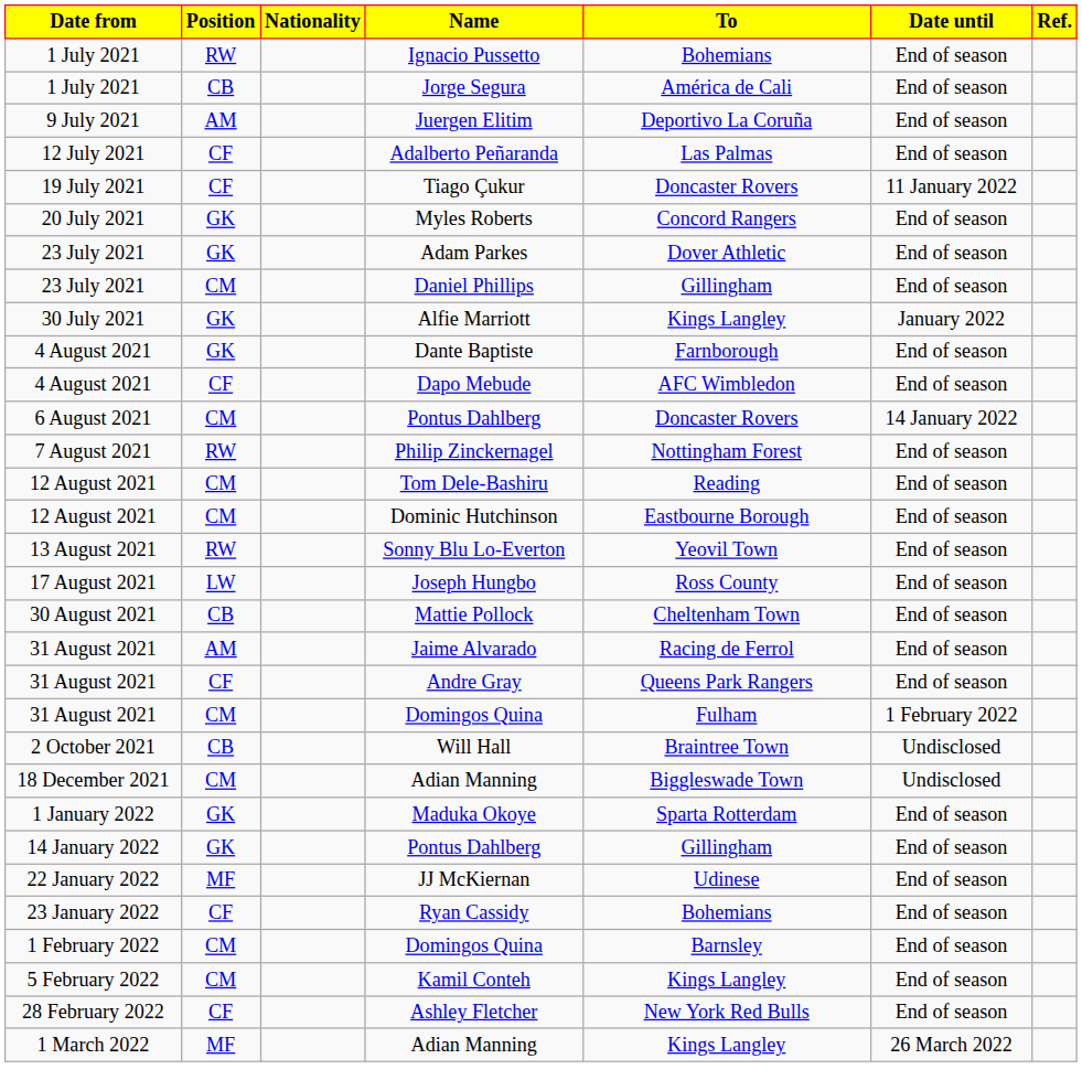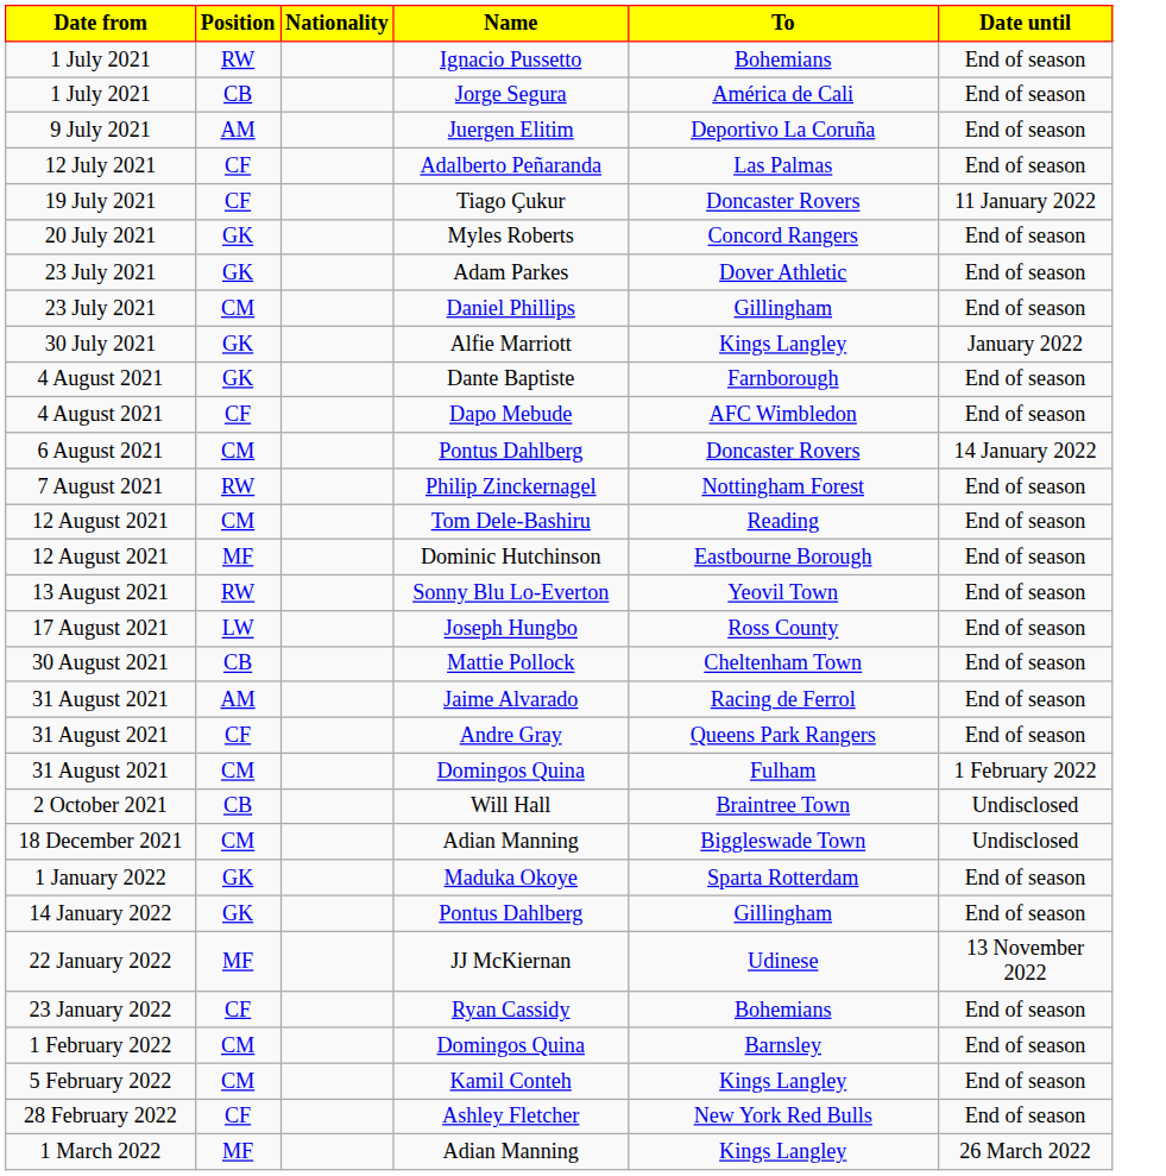 <table class="wikitable"  style="text-align:center; font-size:90%; ">
 <tr>
 <th style="background:#FFFF00; color:black; border:1px solid red; width:120px;">Date from</th>
 <th style="background:#FFFF00; color:black; border:1px solid red; width:50px;">Position</th>
 <th style="background:#FFFF00; color:black; border:1px solid red; width:50px;">Nationality</th>
 <th style="background:#FFFF00; color:black; border:1px solid red; width:150px;">Name</th>
 <th style="background:#FFFF00; color:black; border:1px solid red; width:200px;">To</th>
 <th style="background:#FFFF00; color:black; border:1px solid red; width:110px;">Date until</th>
-<th style="background:#FFFF00; color:black; border:1px solid red; width:25px;">Ref.</th>
 </tr>
 <tr>
 <td>1 July 2021</td>
 <td><a href='#'>RW</a></td>
 <td></td>
 <td><a href='#'>Ignacio Pussetto</a></td>
 <td> <a href='#'>Bohemians</a></td>
 <td>End of season</td>
-<td></td>
 </tr>
 <tr>
 <td>1 July 2021</td>
 <td><a href='#'>CB</a></td>
 <td></td>
 <td><a href='#'>Jorge Segura</a></td>
 <td> <a href='#'>América de Cali</a></td>
 <td>End of season</td>
-<td></td>
 </tr>
 <tr>
 <td>9 July 2021</td>
 <td><a href='#'>AM</a></td>
 <td></td>
 <td><a href='#'>Juergen Elitim</a></td>
 <td> <a href='#'>Deportivo La Coruña</a></td>
 <td>End of season</td>
-<td></td>
 </tr>
 <tr>
 <td>12 July 2021</td>
 <td><a href='#'>CF</a></td>
 <td></td>
 <td><a href='#'>Adalberto Peñaranda</a></td>
 <td> <a href='#'>Las Palmas</a></td>
 <td>End of season</td>
-<td></td>
 </tr>
 <tr>
 <td>19 July 2021</td>
 <td><a href='#'>CF</a></td>
 <td></td>
 <td>Tiago Çukur</td>
 <td> <a href='#'>Doncaster Rovers</a></td>
 <td>11 January 2022</td>
-<td></td>
 </tr>
 <tr>
 <td>20 July 2021</td>
 <td><a href='#'>GK</a></td>
 <td></td>
 <td>Myles Roberts</td>
 <td> <a href='#'>Concord Rangers</a></td>
 <td>End of season</td>
-<td></td>
 </tr>
 <tr>
 <td>23 July 2021</td>
 <td><a href='#'>GK</a></td>
 <td></td>
 <td>Adam Parkes</td>
 <td> <a href='#'>Dover Athletic</a></td>
 <td>End of season</td>
-<td></td>
 </tr>
 <tr>
 <td>23 July 2021</td>
 <td><a href='#'>CM</a></td>
 <td></td>
 <td><a href='#'>Daniel Phillips</a></td>
 <td> <a href='#'>Gillingham</a></td>
 <td>End of season</td>
-<td></td>
 </tr>
 <tr>
 <td>30 July 2021</td>
 <td><a href='#'>GK</a></td>
 <td></td>
 <td>Alfie Marriott</td>
 <td> <a href='#'>Kings Langley</a></td>
 <td>January 2022</td>
-<td></td>
 </tr>
 <tr>
 <td>4 August 2021</td>
 <td><a href='#'>GK</a></td>
 <td></td>
 <td>Dante Baptiste</td>
 <td> <a href='#'>Farnborough</a></td>
 <td>End of season</td>
-<td></td>
 </tr>
 <tr>
 <td>4 August 2021</td>
 <td><a href='#'>CF</a></td>
 <td></td>
 <td><a href='#'>Dapo Mebude</a></td>
 <td> <a href='#'>AFC Wimbledon</a></td>
 <td>End of season</td>
-<td></td>
 </tr>
 <tr>
 <td>6 August 2021</td>
 <td><a href='#'>CM</a></td>
 <td></td>
 <td><a href='#'>Pontus Dahlberg</a></td>
 <td> <a href='#'>Doncaster Rovers</a></td>
 <td>14 January 2022</td>
-<td></td>
 </tr>
 <tr>
 <td>7 August 2021</td>
 <td><a href='#'>RW</a></td>
 <td></td>
 <td><a href='#'>Philip Zinckernagel</a></td>
 <td> <a href='#'>Nottingham Forest</a></td>
 <td>End of season</td>
-<td></td>
 </tr>
 <tr>
 <td>12 August 2021</td>
 <td><a href='#'>CM</a></td>
 <td></td>
 <td><a href='#'>Tom Dele-Bashiru</a></td>
 <td> <a href='#'>Reading</a></td>
 <td>End of season</td>
-<td></td>
 </tr>
 <tr>
 <td>12 August 2021</td>
-<td><a href='#'>CM</a></td>
+<td><a href='#'>MF</a></td>
 <td></td>
 <td>Dominic Hutchinson</td>
 <td> <a href='#'>Eastbourne Borough</a></td>
 <td>End of season</td>
-<td></td>
 </tr>
 <tr>
 <td>13 August 2021</td>
 <td><a href='#'>RW</a></td>
 <td></td>
 <td><a href='#'>Sonny Blu Lo-Everton</a></td>
 <td> <a href='#'>Yeovil Town</a></td>
 <td>End of season</td>
-<td></td>
 </tr>
 <tr>
 <td>17 August 2021</td>
 <td><a href='#'>LW</a></td>
 <td></td>
 <td><a href='#'>Joseph Hungbo</a></td>
 <td> <a href='#'>Ross County</a></td>
 <td>End of season</td>
-<td></td>
 </tr>
 <tr>
 <td>30 August 2021</td>
 <td><a href='#'>CB</a></td>
 <td></td>
 <td><a href='#'>Mattie Pollock</a></td>
 <td> <a href='#'>Cheltenham Town</a></td>
 <td>End of season</td>
-<td></td>
 </tr>
 <tr>
 <td>31 August 2021</td>
 <td><a href='#'>AM</a></td>
 <td></td>
 <td><a href='#'>Jaime Alvarado</a></td>
 <td> <a href='#'>Racing de Ferrol</a></td>
 <td>End of season</td>
-<td></td>
 </tr>
 <tr>
 <td>31 August 2021</td>
 <td><a href='#'>CF</a></td>
 <td></td>
 <td><a href='#'>Andre Gray</a></td>
 <td> <a href='#'>Queens Park Rangers</a></td>
 <td>End of season</td>
-<td></td>
 </tr>
 <tr>
 <td>31 August 2021</td>
 <td><a href='#'>CM</a></td>
 <td></td>
 <td><a href='#'>Domingos Quina</a></td>
 <td> <a href='#'>Fulham</a></td>
 <td>1 February 2022</td>
-<td></td>
 </tr>
 <tr>
 <td>2 October 2021</td>
 <td><a href='#'>CB</a></td>
 <td></td>
 <td>Will Hall</td>
 <td> <a href='#'>Braintree Town</a></td>
 <td>Undisclosed</td>
-<td></td>
 </tr>
 <tr>
 <td>18 December 2021</td>
 <td><a href='#'>CM</a></td>
 <td></td>
 <td>Adian Manning</td>
 <td> <a href='#'>Biggleswade Town</a></td>
 <td>Undisclosed</td>
-<td></td>
 </tr>
 <tr>
 <td>1 January 2022</td>
 <td><a href='#'>GK</a></td>
 <td></td>
 <td><a href='#'>Maduka Okoye</a></td>
 <td> <a href='#'>Sparta Rotterdam</a></td>
 <td>End of season</td>
-<td></td>
 </tr>
 <tr>
 <td>14 January 2022</td>
 <td><a href='#'>GK</a></td>
 <td></td>
 <td><a href='#'>Pontus Dahlberg</a></td>
 <td> <a href='#'>Gillingham</a></td>
 <td>End of season</td>
-<td></td>
 </tr>
 <tr>
 <td>22 January 2022</td>
 <td><a href='#'>MF</a></td>
 <td></td>
 <td>JJ McKiernan</td>
 <td> <a href='#'>Udinese</a></td>
-<td>End of season</td>
-<td></td>
+<td>13 November 2022</td>
 </tr>
 <tr>
 <td>23 January 2022</td>
 <td><a href='#'>CF</a></td>
 <td></td>
 <td><a href='#'>Ryan Cassidy</a></td>
 <td> <a href='#'>Bohemians</a></td>
 <td>End of season</td>
-<td></td>
 </tr>
 <tr>
 <td>1 February 2022</td>
 <td><a href='#'>CM</a></td>
 <td></td>
 <td><a href='#'>Domingos Quina</a></td>
 <td> <a href='#'>Barnsley</a></td>
 <td>End of season</td>
-<td></td>
 </tr>
 <tr>
 <td>5 February 2022</td>
 <td><a href='#'>CM</a></td>
 <td></td>
 <td><a href='#'>Kamil Conteh</a></td>
 <td> <a href='#'>Kings Langley</a></td>
 <td>End of season</td>
-<td></td>
 </tr>
 <tr>
 <td>28 February 2022</td>
 <td><a href='#'>CF</a></td>
 <td></td>
 <td><a href='#'>Ashley Fletcher</a></td>
 <td> <a href='#'>New York Red Bulls</a></td>
 <td>End of season</td>
-<td></td>
 </tr>
 <tr>
 <td>1 March 2022</td>
 <td><a href='#'>MF</a></td>
 <td></td>
 <td>Adian Manning</td>
 <td> <a href='#'>Kings Langley</a></td>
 <td>26 March 2022</td>
-<td></td>
 </tr>
 </table>
